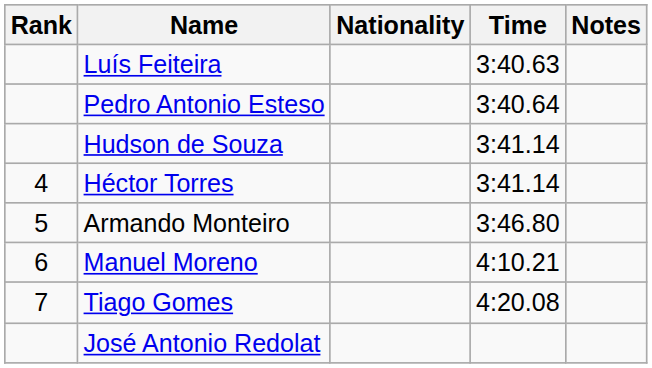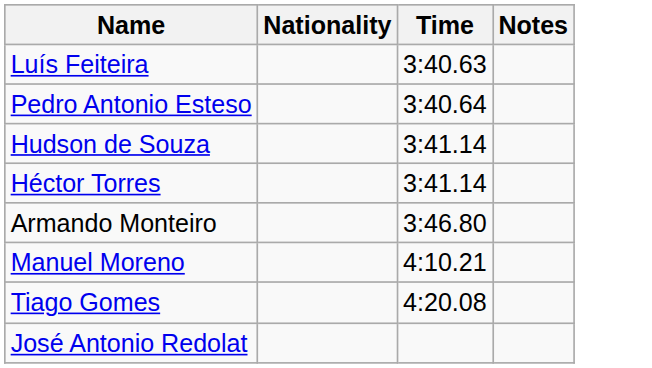 <table class="wikitable sortable" style="text-align:center;font-size:95%">
 <tr>
-<th>Rank</th>
 <th>Name</th>
 <th>Nationality</th>
 <th>Time</th>
 <th>Notes</th>
 </tr>
 <tr>
-<td></td>
 <td align=left><a href='#'>Luís Feiteira</a></td>
 <td align=left></td>
 <td>3:40.63</td>
 <td></td>
 </tr>
 <tr>
-<td></td>
 <td align=left><a href='#'>Pedro Antonio Esteso</a></td>
 <td align=left></td>
 <td>3:40.64</td>
 <td></td>
 </tr>
 <tr>
-<td></td>
 <td align=left><a href='#'>Hudson de Souza</a></td>
 <td align=left></td>
 <td>3:41.14</td>
 <td></td>
 </tr>
 <tr>
-<td>4</td>
 <td align=left><a href='#'>Héctor Torres</a></td>
 <td align=left></td>
 <td>3:41.14</td>
 <td></td>
 </tr>
 <tr>
-<td>5</td>
 <td align=left>Armando Monteiro</td>
 <td align=left></td>
 <td>3:46.80</td>
 <td></td>
 </tr>
 <tr>
-<td>6</td>
 <td align=left><a href='#'>Manuel Moreno</a></td>
 <td align=left></td>
 <td>4:10.21</td>
 <td></td>
 </tr>
 <tr>
-<td>7</td>
 <td align=left><a href='#'>Tiago Gomes</a></td>
 <td align=left></td>
 <td>4:20.08</td>
 <td></td>
 </tr>
 <tr>
-<td></td>
 <td align=left><a href='#'>José Antonio Redolat</a></td>
 <td align=left></td>
 <td></td>
 <td></td>
 </tr>
 </table>
